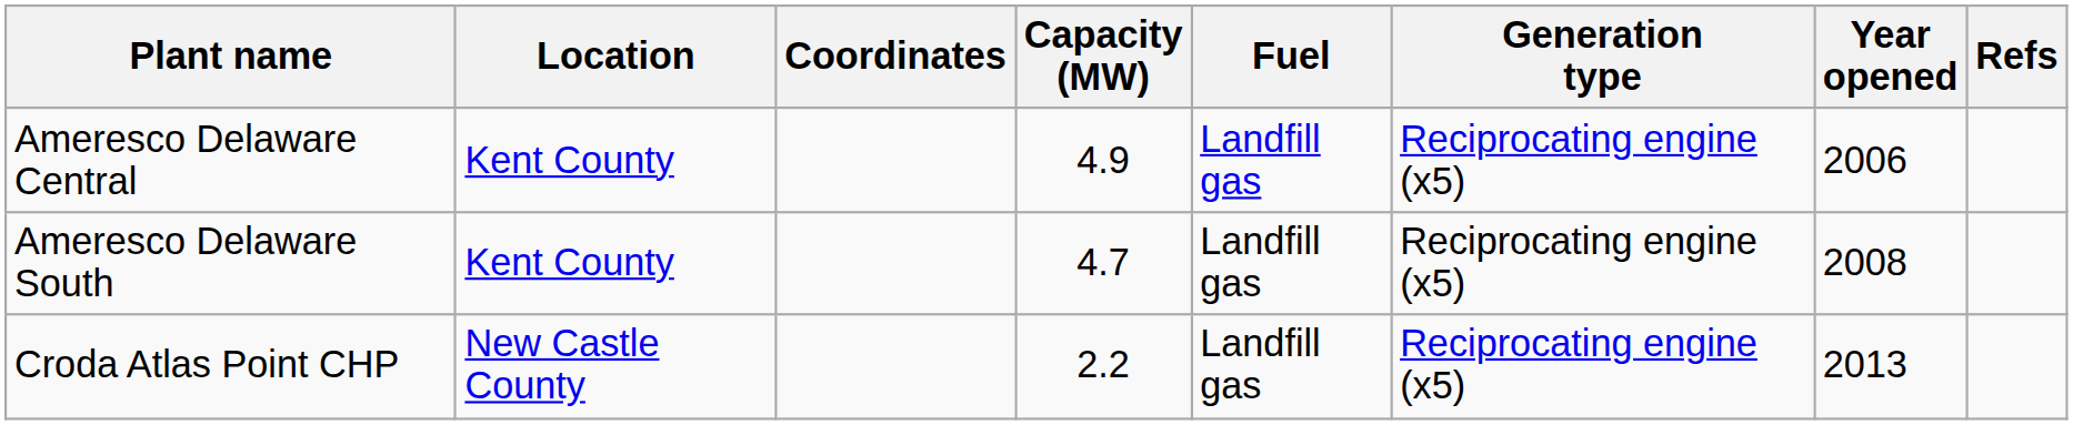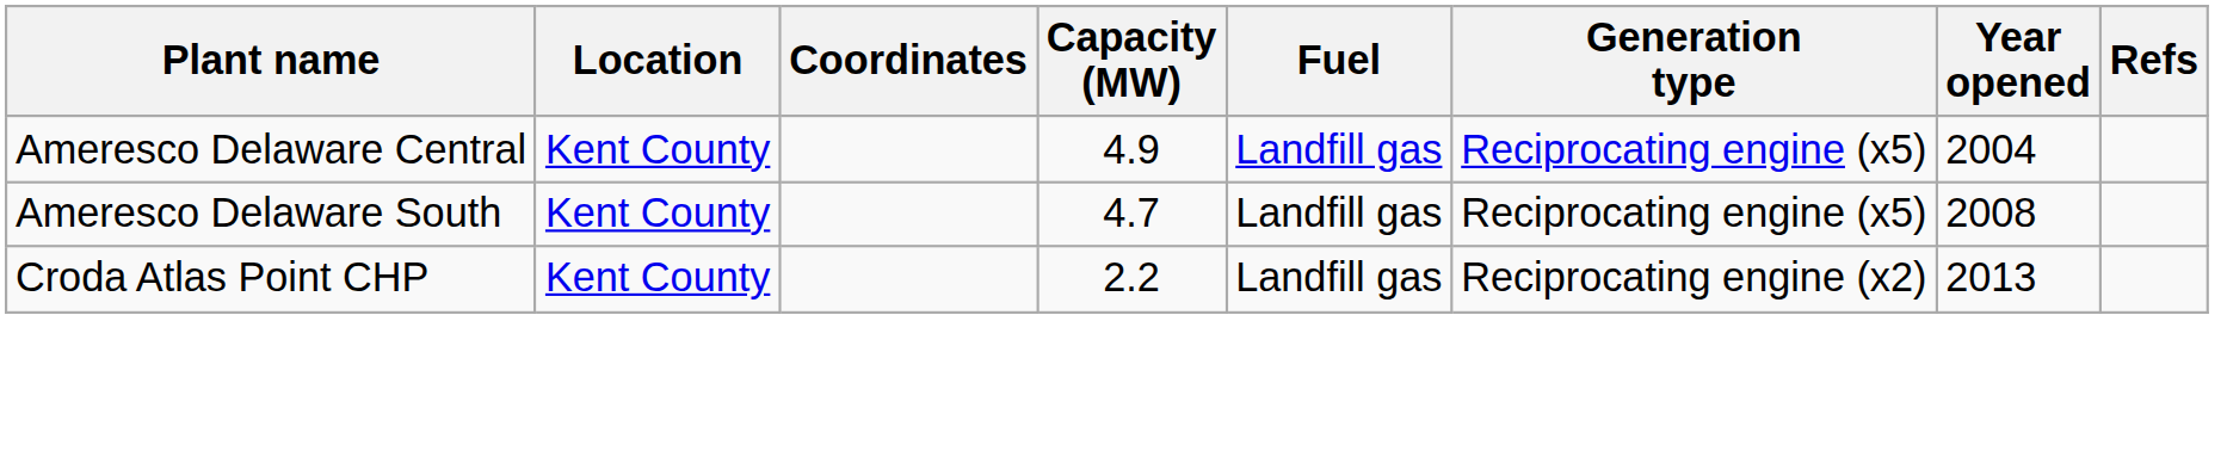 <table class="wikitable sortable">
 <tr>
 <th>Plant name</th>
 <th>Location</th>
 <th>Coordinates</th>
 <th>Capacity<br>(MW)</th>
 <th>Fuel</th>
 <th>Generation<br>type</th>
 <th>Year<br>opened</th>
 <th>Refs</th>
 </tr>
 <tr>
 <td>Ameresco Delaware Central</td>
 <td><a href='#'>Kent County</a></td>
 <td></td>
 <td align=center>4.9</td>
 <td><a href='#'>Landfill gas</a></td>
 <td><a href='#'>Reciprocating engine</a> (x5)</td>
-<td>2006</td>
+<td>2004</td>
 <td></td>
 </tr>
 <tr>
 <td>Ameresco Delaware South</td>
 <td><a href='#'>Kent County</a></td>
 <td></td>
 <td align=center>4.7</td>
 <td>Landfill gas</td>
 <td>Reciprocating engine (x5)</td>
 <td>2008</td>
 <td></td>
 </tr>
 <tr>
 <td>Croda Atlas Point CHP</td>
-<td><a href='#'>New Castle County</a></td>
+<td><a href='#'>Kent County</a></td>
 <td></td>
 <td align=center>2.2</td>
 <td>Landfill gas</td>
-<td><a href='#'>Reciprocating engine</a> (x5)</td>
+<td>Reciprocating engine (x2)</td>
 <td>2013</td>
 <td></td>
 </tr>
 </table>
